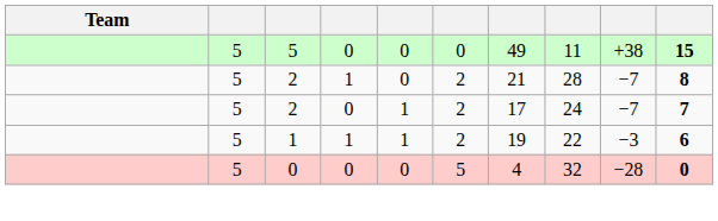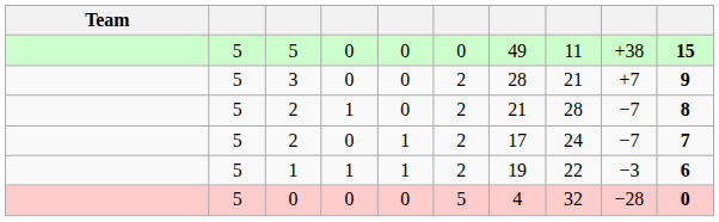 <table class="wikitable" style="text-align:center;">
 <tr>
 <th width=165>Team</th>
 <th width=40></th>
 <th width=40></th>
 <th width=40></th>
 <th width=40></th>
 <th width=40></th>
 <th width=40></th>
 <th width=40></th>
 <th width=40></th>
 <th width=40></th>
 </tr>
 <tr style="background:#ccffcc;">
 <td align=left></td>
 <td>5</td>
 <td>5</td>
 <td>0</td>
 <td>0</td>
 <td>0</td>
 <td>49</td>
 <td>11</td>
 <td>+38</td>
 <td><strong>15</strong></td>
+</tr>
+<tr>
+<td align=left></td>
+<td>5</td>
+<td>3</td>
+<td>0</td>
+<td>0</td>
+<td>2</td>
+<td>28</td>
+<td>21</td>
+<td>+7</td>
+<td><strong>9</strong></td>
 </tr>
 <tr>
 <td align=left></td>
 <td>5</td>
 <td>2</td>
 <td>1</td>
 <td>0</td>
 <td>2</td>
 <td>21</td>
 <td>28</td>
 <td>−7</td>
 <td><strong>8</strong></td>
 </tr>
 <tr>
 <td align=left></td>
 <td>5</td>
 <td>2</td>
 <td>0</td>
 <td>1</td>
 <td>2</td>
 <td>17</td>
 <td>24</td>
 <td>−7</td>
 <td><strong>7</strong></td>
 </tr>
 <tr>
 <td align=left></td>
 <td>5</td>
 <td>1</td>
 <td>1</td>
 <td>1</td>
 <td>2</td>
 <td>19</td>
 <td>22</td>
 <td>−3</td>
 <td><strong>6</strong></td>
 </tr>
 <tr style="background:#ffcccc;">
 <td align=left></td>
 <td>5</td>
 <td>0</td>
 <td>0</td>
 <td>0</td>
 <td>5</td>
 <td>4</td>
 <td>32</td>
 <td>−28</td>
 <td><strong>0</strong></td>
 </tr>
 </table>
